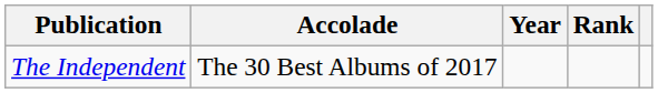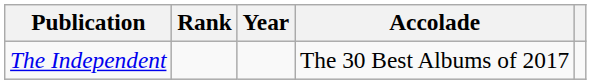 <table class="wikitable">
 <tr>
 <th>Publication</th>
+<th>Rank</th>
+<th>Year</th>
 <th>Accolade</th>
-<th>Year</th>
-<th>Rank</th>
 <th class="unsortable"></th>
 </tr>
 <tr>
 <td><em><a href='#'>The Independent</a></em></td>
-<td>The 30 Best Albums of 2017</td>
 <td></td>
 <td></td>
+<td>The 30 Best Albums of 2017</td>
 <td></td>
 </tr>
 </table>
